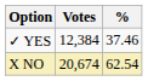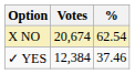 <table class="wikitable">
 <tr>
 <th>Option</th>
 <th>Votes</th>
 <th>%</th>
 </tr>
 <tr>
+<td style=background:#f8f1bd>X NO</td>
+<td style=background:#f8f1bd>20,674</td>
+<td style=background:#f8f1bd>62.54</td>
+</tr>
+<tr>
 <td>✓ YES</td>
 <td>12,384</td>
 <td>37.46</td>
 </tr>
-<tr>
-<td style=background:#f8f1bd>X NO</td>
-<td style=background:#f8f1bd>20,674</td>
-<td style=background:#f8f1bd>62.54</td>
-</tr>
 </table>
